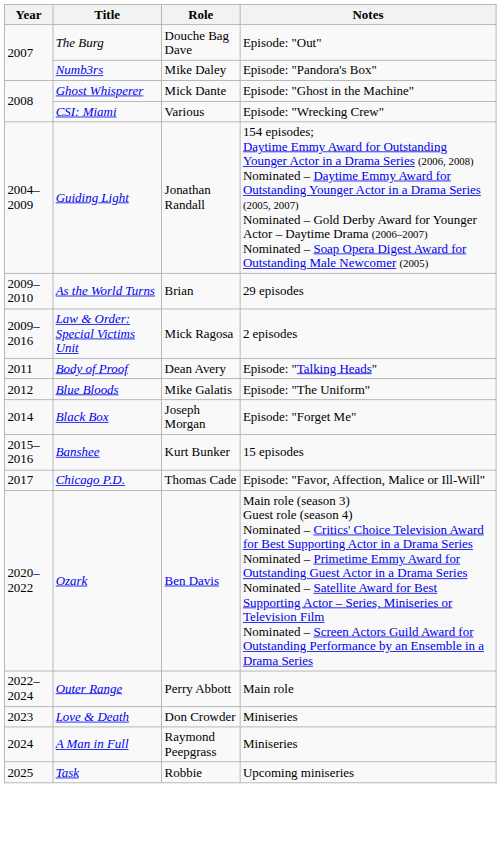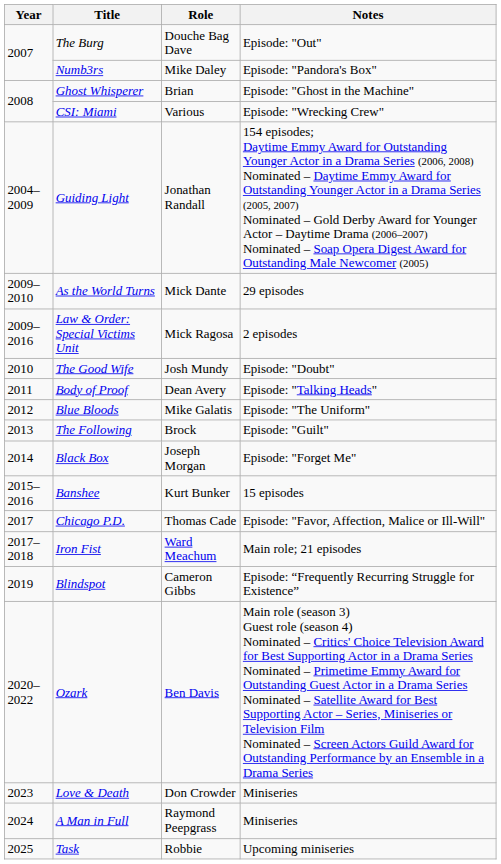 <table class="wikitable sortable">
 <tr>
 <th>Year</th>
 <th>Title</th>
 <th>Role</th>
 <th class="unsortable">Notes</th>
 </tr>
 <tr>
 <td rowspan="2">2007</td>
 <td><em>The Burg</em></td>
 <td>Douche Bag Dave</td>
 <td>Episode: "Out"</td>
 </tr>
 <tr>
 <td><em><a href='#'>Numb3rs</a></em></td>
 <td>Mike Daley</td>
 <td>Episode: "Pandora's Box"</td>
 </tr>
 <tr>
 <td rowspan="2">2008</td>
 <td><em><a href='#'>Ghost Whisperer</a></em></td>
-<td>Mick Dante</td>
+<td>Brian</td>
 <td>Episode: "Ghost in the Machine"</td>
 </tr>
 <tr>
 <td><em><a href='#'>CSI: Miami</a></em></td>
 <td>Various</td>
 <td>Episode: "Wrecking Crew"</td>
 </tr>
 <tr>
 <td>2004–2009</td>
 <td><em><a href='#'>Guiding Light</a></em></td>
 <td>Jonathan Randall</td>
 <td>154 episodes;<br><a href='#'>Daytime Emmy Award for Outstanding Younger Actor in a Drama Series</a> <small>(2006, 2008)</small><br>Nominated – <a href='#'>Daytime Emmy Award for Outstanding Younger Actor in a Drama Series</a> <small>(2005, 2007)</small><br>Nominated – Gold Derby Award for Younger Actor – Daytime Drama <small>(2006–2007)</small><br>Nominated – <a href='#'>Soap Opera Digest Award for Outstanding Male Newcomer</a> <small>(2005)</small></td>
 </tr>
 <tr>
 <td>2009–2010</td>
 <td><em><a href='#'>As the World Turns</a></em></td>
-<td>Brian</td>
+<td>Mick Dante</td>
 <td>29 episodes</td>
 </tr>
 <tr>
 <td>2009–2016</td>
 <td><em><a href='#'>Law & Order: Special Victims Unit</a></em></td>
 <td>Mick Ragosa</td>
 <td>2 episodes</td>
+</tr>
+<tr>
+<td>2010</td>
+<td><em><a href='#'>The Good Wife</a></em></td>
+<td>Josh Mundy</td>
+<td>Episode: "Doubt"</td>
 </tr>
 <tr>
 <td>2011</td>
 <td><em><a href='#'>Body of Proof</a></em></td>
 <td>Dean Avery</td>
 <td>Episode: "<a href='#'>Talking Heads</a>"</td>
 </tr>
 <tr>
 <td>2012</td>
 <td><em><a href='#'>Blue Bloods</a></em></td>
 <td>Mike Galatis</td>
 <td>Episode: "The Uniform"</td>
+</tr>
+<tr>
+<td>2013</td>
+<td><em><a href='#'>The Following</a></em></td>
+<td>Brock</td>
+<td>Episode: "Guilt"</td>
 </tr>
 <tr>
 <td>2014</td>
 <td><em><a href='#'>Black Box</a></em></td>
 <td>Joseph Morgan</td>
 <td>Episode: "Forget Me"</td>
 </tr>
 <tr>
 <td>2015–2016</td>
 <td><em><a href='#'>Banshee</a></em></td>
 <td>Kurt Bunker</td>
 <td>15 episodes</td>
 </tr>
 <tr>
 <td>2017</td>
 <td><em><a href='#'>Chicago P.D.</a></em></td>
 <td>Thomas Cade</td>
 <td>Episode: "Favor, Affection, Malice or Ill-Will"</td>
 </tr>
 <tr>
+<td>2017–2018</td>
+<td><em><a href='#'>Iron Fist</a></em></td>
+<td><a href='#'>Ward Meachum</a></td>
+<td>Main role; 21 episodes</td>
+</tr>
+<tr>
+<td>2019</td>
+<td><em><a href='#'>Blindspot</a></em></td>
+<td>Cameron Gibbs</td>
+<td>Episode: “Frequently Recurring Struggle for Existence”</td>
+</tr>
+<tr>
 <td>2020–2022</td>
 <td><em><a href='#'>Ozark</a></em></td>
 <td><a href='#'>Ben Davis</a></td>
 <td>Main role (season 3)<br>Guest role (season 4)<br>Nominated – <a href='#'>Critics' Choice Television Award for Best Supporting Actor in a Drama Series</a><br>Nominated – <a href='#'>Primetime Emmy Award for Outstanding Guest Actor in a Drama Series</a><br>Nominated – <a href='#'>Satellite Award for Best Supporting Actor – Series, Miniseries or Television Film</a><br>Nominated – <a href='#'>Screen Actors Guild Award for Outstanding Performance by an Ensemble in a Drama Series</a></td>
-</tr>
-<tr>
-<td>2022–2024</td>
-<td><em><a href='#'>Outer Range</a></em></td>
-<td>Perry Abbott</td>
-<td>Main role</td>
 </tr>
 <tr>
 <td>2023</td>
 <td><em><a href='#'>Love & Death</a></em></td>
 <td>Don Crowder</td>
 <td>Miniseries</td>
 </tr>
 <tr>
 <td>2024</td>
 <td><em><a href='#'>A Man in Full</a></em></td>
 <td>Raymond Peepgrass</td>
 <td>Miniseries</td>
 </tr>
 <tr>
 <td>2025</td>
 <td><em><a href='#'>Task</a></em></td>
 <td>Robbie</td>
 <td>Upcoming miniseries</td>
 </tr>
 </table>
